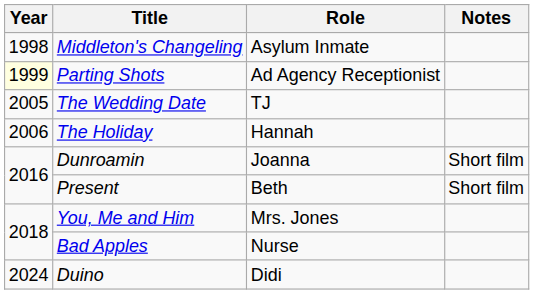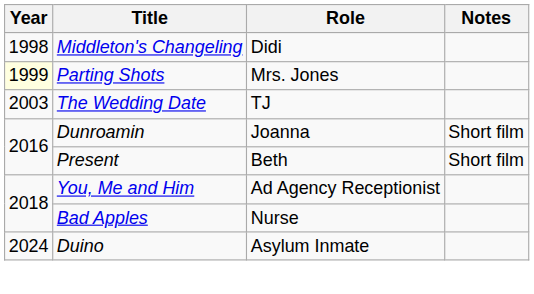 <table class="wikitable sortable">
 <tr>
 <th>Year</th>
 <th>Title</th>
 <th>Role</th>
 <th class="unsortable">Notes</th>
 </tr>
 <tr>
 <td>1998</td>
 <td><em><a href='#'>Middleton's Changeling</a></em></td>
-<td>Asylum Inmate</td>
+<td>Didi</td>
 <td></td>
 </tr>
 <tr>
 <td style="background: lightyellow;">1999</td>
 <td><em><a href='#'>Parting Shots</a></em></td>
-<td>Ad Agency Receptionist</td>
+<td>Mrs. Jones</td>
 <td></td>
 </tr>
 <tr>
-<td>2005</td>
+<td>2003</td>
 <td><em><a href='#'>The Wedding Date</a></em></td>
 <td>TJ</td>
-<td></td>
-</tr>
-<tr>
-<td>2006</td>
-<td><em><a href='#'>The Holiday</a></em></td>
-<td>Hannah</td>
 <td></td>
 </tr>
 <tr>
 <td rowspan="2">2016</td>
 <td><em>Dunroamin</em></td>
 <td>Joanna</td>
 <td>Short film</td>
 </tr>
 <tr>
 <td><em>Present</em></td>
 <td>Beth</td>
 <td>Short film</td>
 </tr>
 <tr>
 <td rowspan="2">2018</td>
 <td><em><a href='#'>You, Me and Him</a></em></td>
-<td>Mrs. Jones</td>
+<td>Ad Agency Receptionist</td>
 <td></td>
 </tr>
 <tr>
 <td><em><a href='#'>Bad Apples</a></em></td>
 <td>Nurse</td>
 <td></td>
 </tr>
 <tr>
 <td>2024</td>
 <td><em>Duino</em></td>
-<td>Didi</td>
+<td>Asylum Inmate</td>
 <td></td>
 </tr>
 </table>
